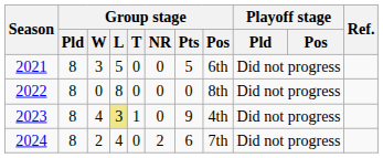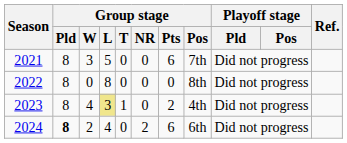 <table class="wikitable" style="text-align: center">
 <tr>
 <th rowspan=2>Season</th>
 <th colspan=7>Group stage</th>
 <th colspan=2>Playoff stage</th>
 <th rowspan=2>Ref.</th>
 </tr>
 <tr>
 <th>Pld</th>
 <th>W</th>
 <th>L</th>
 <th>T</th>
 <th>NR</th>
 <th>Pts</th>
 <th>Pos</th>
 <th>Pld</th>
 <th>Pos</th>
 </tr>
 <tr>
 <td><a href='#'>2021</a></td>
 <td>8</td>
 <td>3</td>
 <td>5</td>
 <td>0</td>
 <td>0</td>
-<td>5</td>
-<td>6th</td>
+<td>6</td>
+<td>7th</td>
 <td colspan=2>Did not progress</td>
 <td></td>
 </tr>
 <tr>
 <td><a href='#'>2022</a></td>
 <td>8</td>
 <td>0</td>
 <td>8</td>
 <td>0</td>
 <td>0</td>
 <td>0</td>
 <td>8th</td>
 <td colspan=2>Did not progress</td>
 <td></td>
 </tr>
 <tr>
 <td><a href='#'>2023</a></td>
 <td>8</td>
 <td>4</td>
 <td style="background: khaki;">3</td>
 <td>1</td>
 <td>0</td>
-<td>9</td>
+<td>2</td>
 <td>4th</td>
 <td colspan=2>Did not progress</td>
 <td></td>
 </tr>
 <tr>
 <td><a href='#'>2024</a></td>
-<td>8</td>
+<td><strong>8</strong></td>
 <td>2</td>
 <td>4</td>
 <td>0</td>
 <td>2</td>
 <td>6</td>
-<td>7th</td>
+<td>6th</td>
 <td colspan=2>Did not progress</td>
 <td></td>
 </tr>
 </table>
